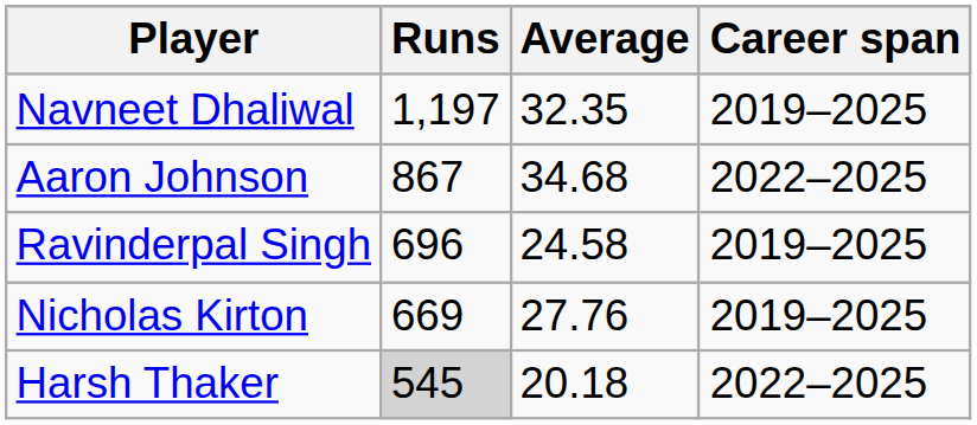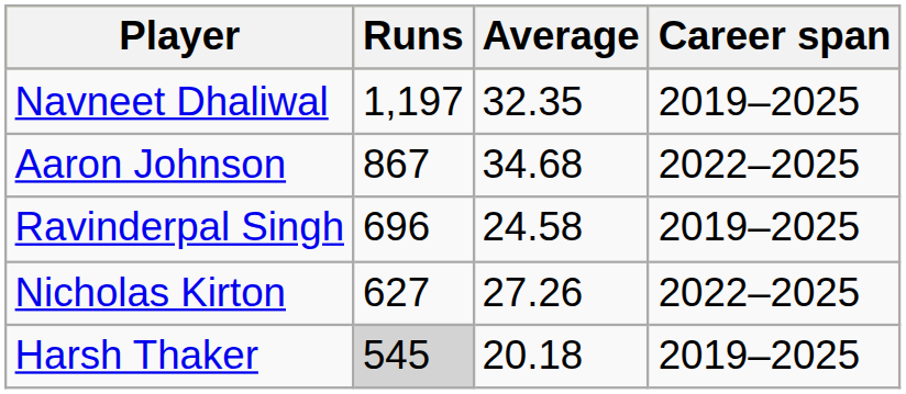 <table class="wikitable">
 <tr bgcolor=#bdb76b>
 <th>Player</th>
 <th>Runs</th>
 <th>Average</th>
 <th>Career span</th>
 </tr>
 <tr>
 <td><a href='#'>Navneet Dhaliwal</a></td>
 <td>1,197</td>
 <td>32.35</td>
 <td>2019–2025</td>
 </tr>
 <tr>
 <td><a href='#'>Aaron Johnson</a></td>
 <td>867</td>
 <td>34.68</td>
 <td>2022–2025</td>
 </tr>
 <tr>
 <td><a href='#'>Ravinderpal Singh</a></td>
 <td>696</td>
 <td>24.58</td>
 <td>2019–2025</td>
 </tr>
 <tr>
 <td><a href='#'>Nicholas Kirton</a></td>
-<td>669</td>
-<td>27.76</td>
-<td>2019–2025</td>
+<td>627</td>
+<td>27.26</td>
+<td>2022–2025</td>
 </tr>
 <tr>
 <td><a href='#'>Harsh Thaker</a></td>
 <td style="background: lightgrey;">545</td>
 <td>20.18</td>
-<td>2022–2025</td>
+<td>2019–2025</td>
 </tr>
 </table>
